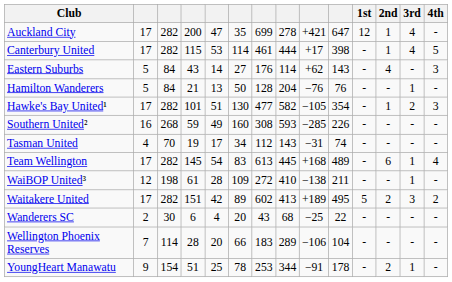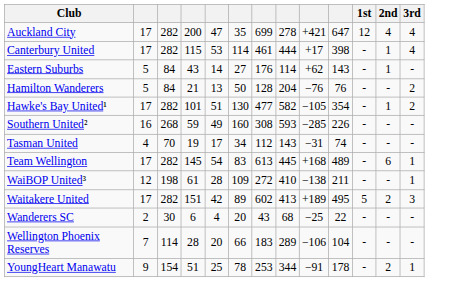 <table class="wikitable sortable" style="text-align:center;">
 <tr>
 <th width=170>Club</th>
 <th width=25></th>
 <th width=25></th>
 <th width=25></th>
 <th width=25></th>
 <th width=25></th>
 <th width=25></th>
 <th width=25></th>
 <th width=25></th>
 <th width=25></th>
 <th width=25>1st</th>
 <th width=25>2nd</th>
 <th width=25>3rd</th>
-<th width=25>4th</th>
 </tr>
 <tr>
 <td align=left><a href='#'>Auckland City</a></td>
 <td>17</td>
 <td>282</td>
 <td>200</td>
 <td>47</td>
 <td>35</td>
 <td>699</td>
 <td>278</td>
 <td>+421</td>
 <td>647</td>
 <td>12</td>
-<td>1</td>
 <td>4</td>
-<td>-</td>
+<td>4</td>
 </tr>
 <tr>
 <td align=left><a href='#'>Canterbury United</a></td>
 <td>17</td>
 <td>282</td>
 <td>115</td>
 <td>53</td>
 <td>114</td>
 <td>461</td>
 <td>444</td>
 <td>+17</td>
 <td>398</td>
 <td>-</td>
 <td>1</td>
 <td>4</td>
-<td>5</td>
 </tr>
 <tr>
 <td align=left><a href='#'>Eastern Suburbs</a></td>
 <td>5</td>
 <td>84</td>
 <td>43</td>
 <td>14</td>
 <td>27</td>
 <td>176</td>
 <td>114</td>
 <td>+62</td>
 <td>143</td>
 <td>-</td>
-<td>4</td>
+<td>1</td>
 <td>-</td>
-<td>3</td>
 </tr>
 <tr>
 <td align=left><a href='#'>Hamilton Wanderers</a></td>
 <td>5</td>
 <td>84</td>
 <td>21</td>
 <td>13</td>
 <td>50</td>
 <td>128</td>
 <td>204</td>
 <td>−76</td>
 <td>76</td>
 <td>-</td>
 <td>-</td>
-<td>1</td>
-<td>-</td>
+<td>2</td>
 </tr>
 <tr>
 <td align=left><a href='#'>Hawke's Bay United</a>¹</td>
 <td>17</td>
 <td>282</td>
 <td>101</td>
 <td>51</td>
 <td>130</td>
 <td>477</td>
 <td>582</td>
 <td>−105</td>
 <td>354</td>
 <td>-</td>
 <td>1</td>
 <td>2</td>
-<td>3</td>
 </tr>
 <tr>
 <td align=left><a href='#'>Southern United</a>²</td>
 <td>16</td>
 <td>268</td>
 <td>59</td>
 <td>49</td>
 <td>160</td>
 <td>308</td>
 <td>593</td>
 <td>−285</td>
 <td>226</td>
-<td>-</td>
 <td>-</td>
 <td>-</td>
 <td>-</td>
 </tr>
 <tr>
 <td align=left><a href='#'>Tasman United</a></td>
 <td>4</td>
 <td>70</td>
 <td>19</td>
 <td>17</td>
 <td>34</td>
 <td>112</td>
 <td>143</td>
 <td>−31</td>
 <td>74</td>
 <td>-</td>
 <td>-</td>
 <td>-</td>
-<td>-</td>
 </tr>
 <tr>
 <td align=left><a href='#'>Team Wellington</a></td>
 <td>17</td>
 <td>282</td>
 <td>145</td>
 <td>54</td>
 <td>83</td>
 <td>613</td>
 <td>445</td>
 <td>+168</td>
 <td>489</td>
 <td>-</td>
 <td>6</td>
 <td>1</td>
-<td>4</td>
 </tr>
 <tr>
 <td align=left><a href='#'>WaiBOP United</a>³</td>
 <td>12</td>
 <td>198</td>
 <td>61</td>
 <td>28</td>
 <td>109</td>
 <td>272</td>
 <td>410</td>
 <td>−138</td>
 <td>211</td>
 <td>-</td>
 <td>-</td>
 <td>1</td>
-<td>-</td>
 </tr>
 <tr>
 <td align=left><a href='#'>Waitakere United</a></td>
 <td>17</td>
 <td>282</td>
 <td>151</td>
 <td>42</td>
 <td>89</td>
 <td>602</td>
 <td>413</td>
 <td>+189</td>
 <td>495</td>
 <td>5</td>
 <td>2</td>
 <td>3</td>
-<td>2</td>
 </tr>
 <tr>
 <td align=left><a href='#'>Wanderers SC</a></td>
 <td>2</td>
 <td>30</td>
 <td>6</td>
 <td>4</td>
 <td>20</td>
 <td>43</td>
 <td>68</td>
 <td>−25</td>
 <td>22</td>
-<td>-</td>
 <td>-</td>
 <td>-</td>
 <td>-</td>
 </tr>
 <tr>
 <td align=left><a href='#'>Wellington Phoenix Reserves</a></td>
 <td>7</td>
 <td>114</td>
 <td>28</td>
 <td>20</td>
 <td>66</td>
 <td>183</td>
 <td>289</td>
 <td>−106</td>
 <td>104</td>
 <td>-</td>
 <td>-</td>
 <td>-</td>
-<td>-</td>
 </tr>
 <tr>
 <td align=left><a href='#'>YoungHeart Manawatu</a></td>
 <td>9</td>
 <td>154</td>
 <td>51</td>
 <td>25</td>
 <td>78</td>
 <td>253</td>
 <td>344</td>
 <td>−91</td>
 <td>178</td>
 <td>-</td>
 <td>2</td>
 <td>1</td>
-<td>-</td>
 </tr>
 </table>
